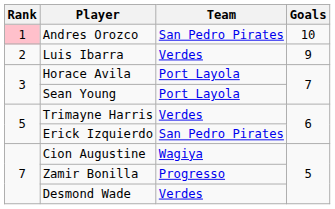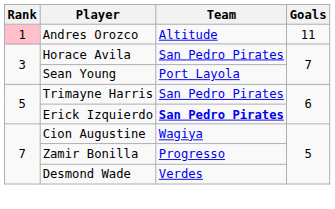 <table class="wikitable" style="text-align:center">
 <tr>
 <th>Rank</th>
 <th>Player</th>
 <th>Team</th>
 <th>Goals</th>
 </tr>
 <tr>
 <td rowspan=1 style="background: pink;">1</td>
 <td align="left"> Andres Orozco</td>
-<td align="left"><a href='#'>San Pedro Pirates</a></td>
-<td rowspan=1>10</td>
-</tr>
-<tr>
-<td rowspan=1>2</td>
-<td align="left"> Luis Ibarra</td>
-<td align="left"><a href='#'>Verdes</a></td>
-<td rowspan=1>9</td>
+<td align="left"><a href='#'>Altitude</a></td>
+<td rowspan=1>11</td>
 </tr>
 <tr>
 <td rowspan=2>3</td>
 <td align="left"> Horace Avila</td>
-<td align="left"><a href='#'>Port Layola</a></td>
+<td align="left"><a href='#'>San Pedro Pirates</a></td>
 <td rowspan=2>7</td>
 </tr>
 <tr>
 <td align="left"> Sean Young</td>
 <td align="left"><a href='#'>Port Layola</a></td>
 </tr>
 <tr>
 <td rowspan=2>5</td>
 <td align="left"> Trimayne Harris</td>
-<td align="left"><a href='#'>Verdes</a></td>
+<td align="left"><a href='#'>San Pedro Pirates</a></td>
 <td rowspan=2>6</td>
 </tr>
 <tr>
 <td align="left"> Erick Izquierdo</td>
-<td align="left"><a href='#'>San Pedro Pirates</a></td>
+<td align="left"><strong><a href='#'>San Pedro Pirates</a></strong></td>
 </tr>
 <tr>
 <td rowspan=3>7</td>
 <td align="left"> Cion Augustine</td>
 <td align="left"><a href='#'>Wagiya</a></td>
 <td rowspan=3>5</td>
 </tr>
 <tr>
 <td align="left"> Zamir Bonilla</td>
 <td align="left"><a href='#'>Progresso</a></td>
 </tr>
 <tr>
 <td align="left"> Desmond Wade</td>
 <td align="left"><a href='#'>Verdes</a></td>
 </tr>
 </table>
